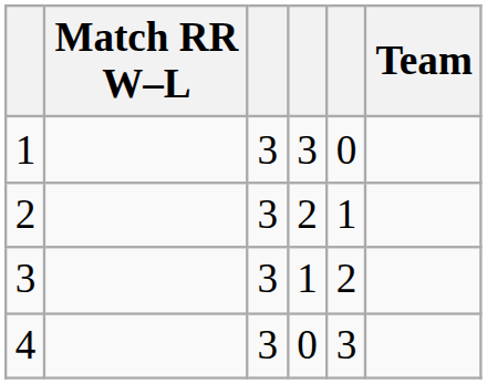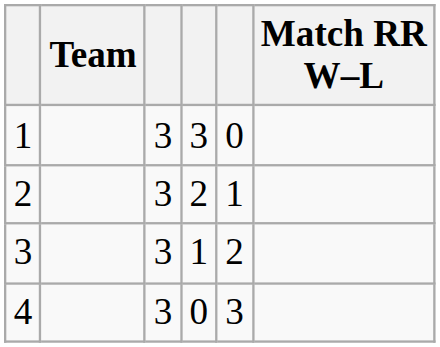 <table class="wikitable">
 <tr>
 <th -Pos></th>
-<th>Match RR <br>W–L</th>
+<th>Team</th>
 <th Played></th>
 <th Won></th>
 <th Lost></th>
-<th>Team</th>
+<th>Match RR <br>W–L</th>
 </tr>
 <tr>
 <td>1</td>
-<td></td>
+<td><strong></strong></td>
 <td>3</td>
 <td>3</td>
 <td>0</td>
-<td><strong></strong></td>
+<td></td>
 </tr>
 <tr>
 <td>2</td>
 <td></td>
 <td>3</td>
 <td>2</td>
 <td>1</td>
 <td></td>
 </tr>
 <tr>
 <td>3</td>
 <td></td>
 <td>3</td>
 <td>1</td>
 <td>2</td>
 <td></td>
 </tr>
 <tr>
 <td>4</td>
 <td></td>
 <td>3</td>
 <td>0</td>
 <td>3</td>
 <td></td>
 </tr>
 </table>
